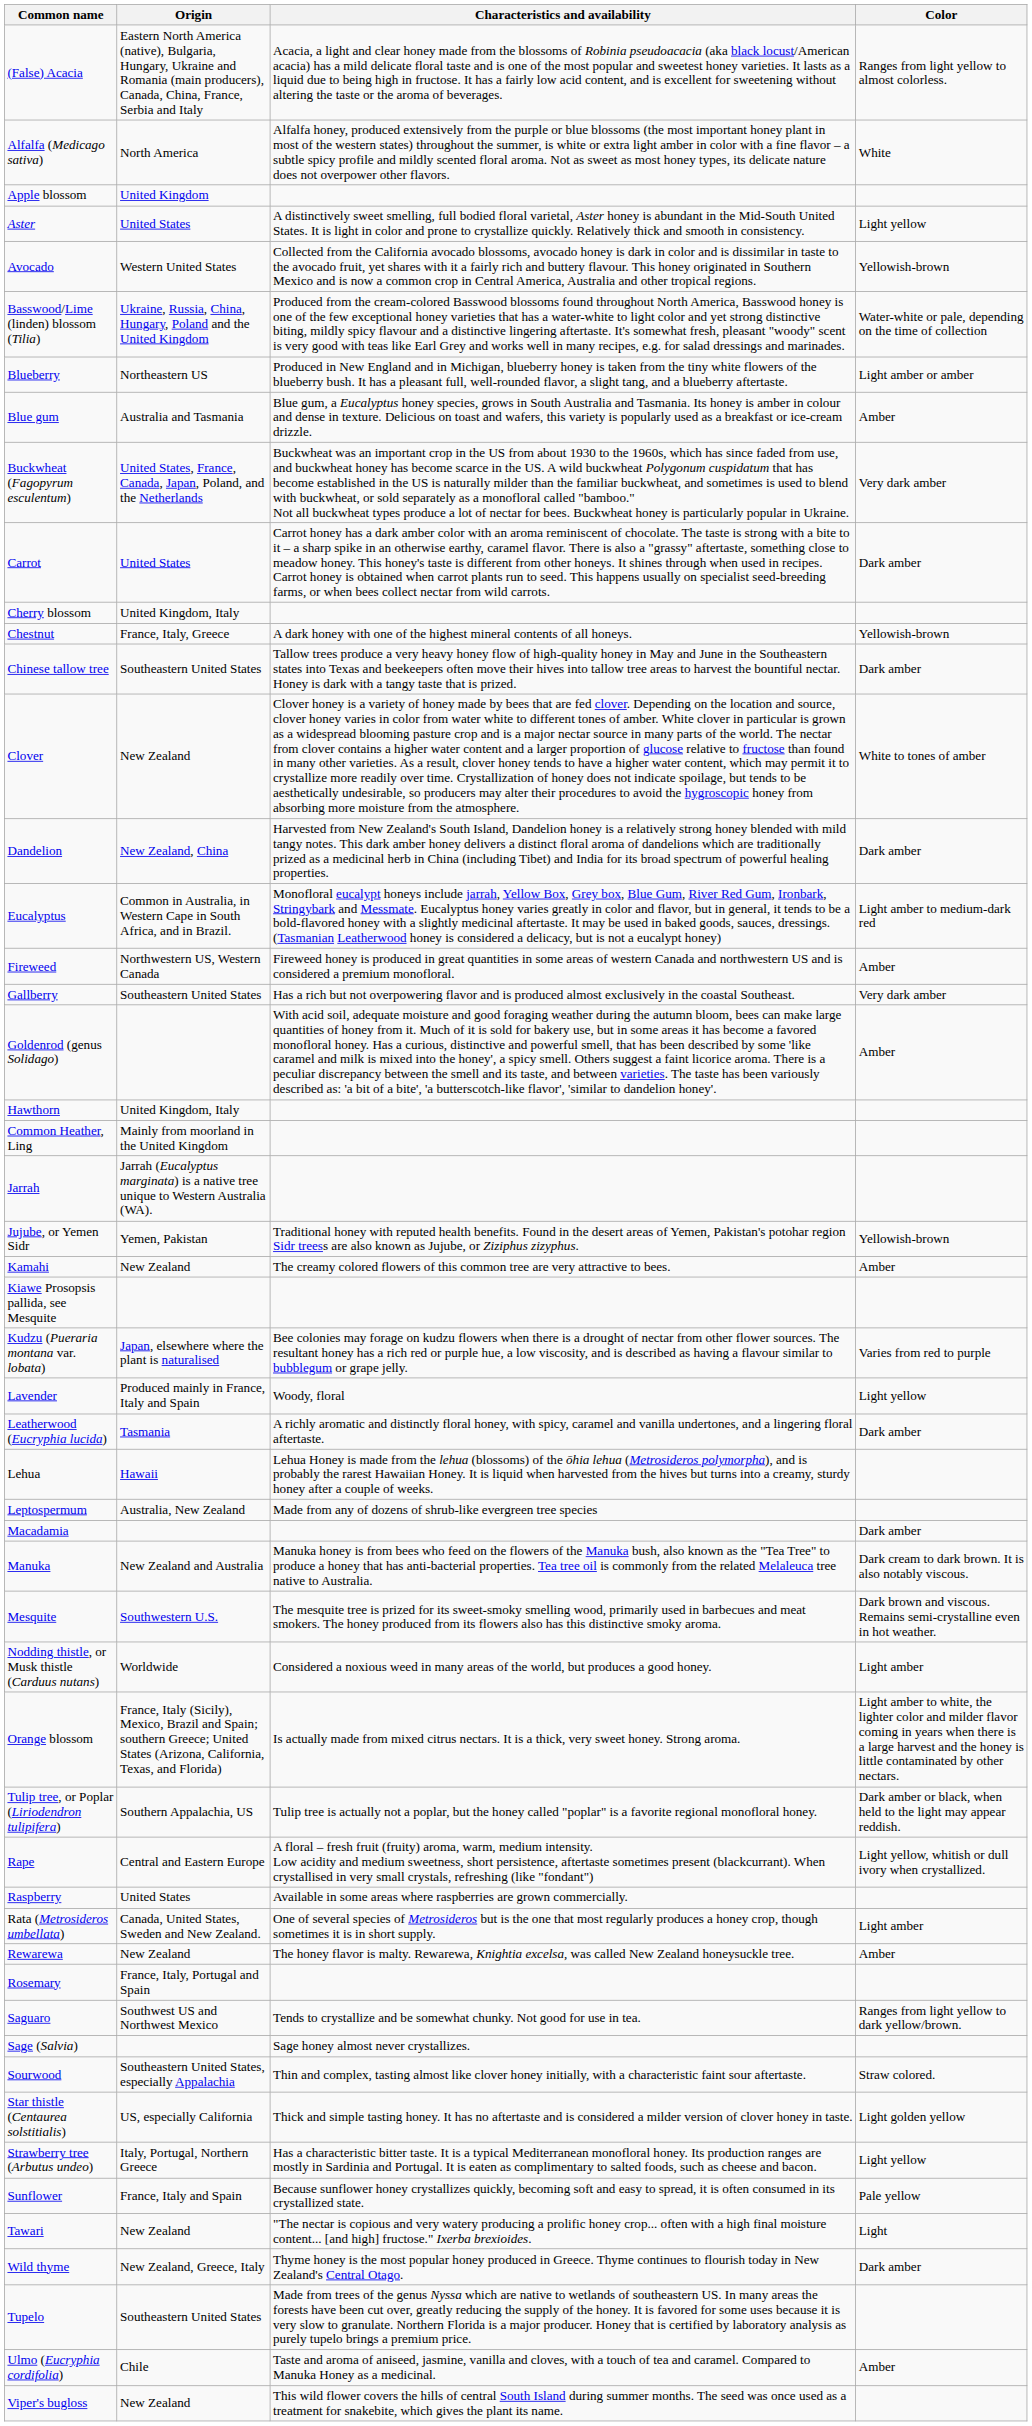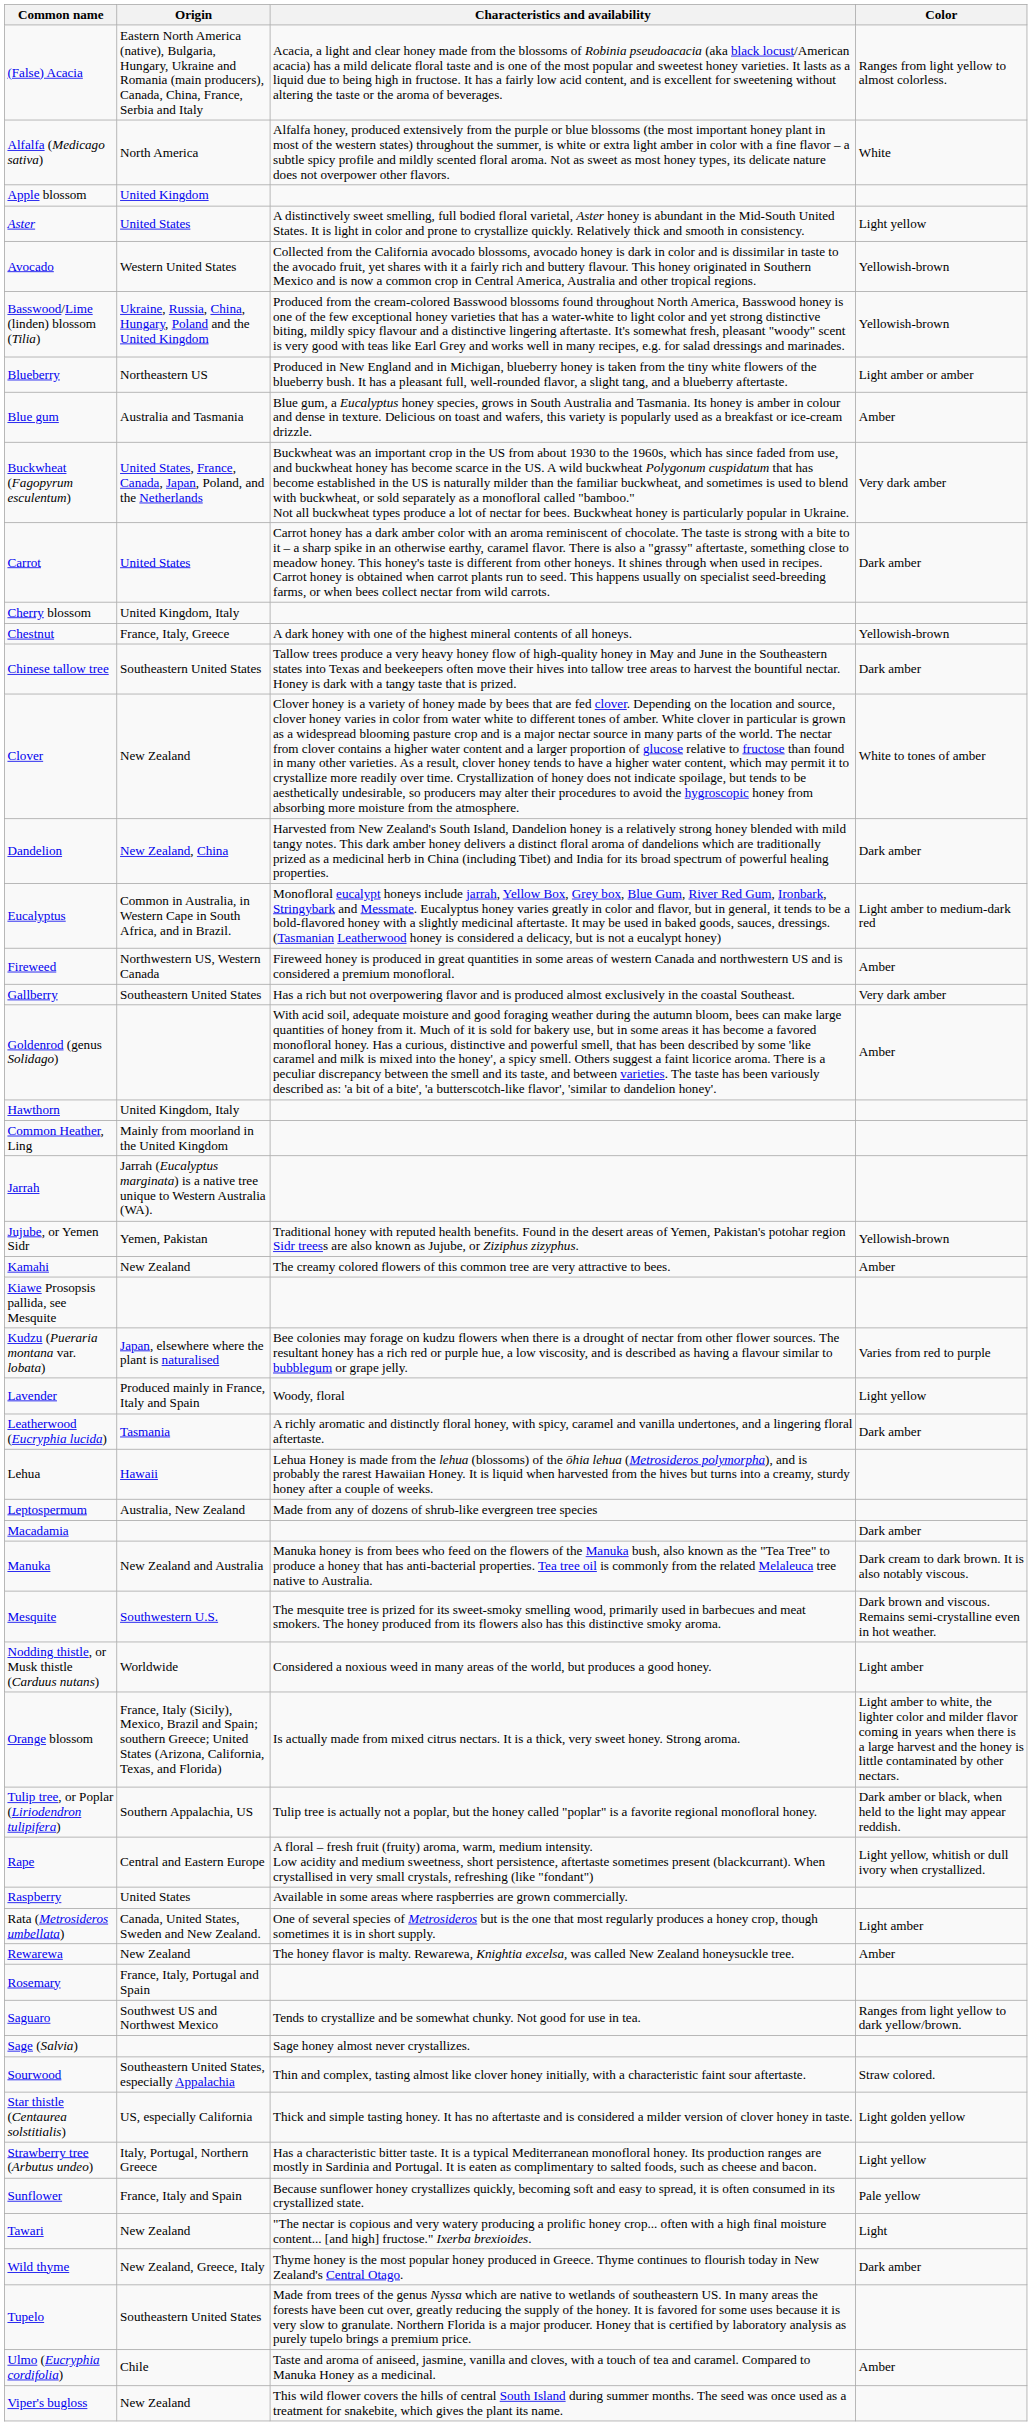 <table class="wikitable sortable">
 <tr>
 <th>Common name</th>
 <th>Origin</th>
 <th>Characteristics and availability</th>
 <th>Color</th>
 </tr>
 <tr>
 <td><a href='#'>(False) Acacia</a></td>
 <td data-sort-value="North America, Eastern">Eastern North America (native), Bulgaria, Hungary, Ukraine and Romania (main producers), Canada, China, France, Serbia and Italy</td>
 <td>Acacia, a light and clear honey made from the blossoms of <em>Robinia pseudoacacia</em> (aka <a href='#'>black locust</a>/American acacia) has a mild delicate floral taste and is one of the most popular and sweetest honey varieties. It lasts as a liquid due to being high in fructose. It has a fairly low acid content, and is excellent for sweetening without altering the taste or the aroma of beverages.</td>
 <td>Ranges from light yellow to almost colorless.</td>
 </tr>
 <tr>
 <td><a href='#'>Alfalfa</a> (<em>Medicago sativa</em>)</td>
 <td>North America</td>
 <td>Alfalfa honey, produced extensively from the purple or blue blossoms (the most important honey plant in most of the western states) throughout the summer, is white or extra light amber in color with a fine flavor – a subtle spicy profile and mildly scented floral aroma. Not as sweet as most honey types, its delicate nature does not overpower other flavors.</td>
 <td>White</td>
 </tr>
 <tr>
 <td><a href='#'>Apple</a> blossom</td>
 <td><a href='#'>United Kingdom</a></td>
 <td></td>
 <td></td>
 </tr>
 <tr>
 <td><em><a href='#'>Aster</a></em></td>
 <td><a href='#'>United States</a></td>
 <td>A distinctively sweet smelling, full bodied floral varietal, <em>Aster</em> honey is abundant in the Mid-South United States. It is light in color and prone to crystallize quickly. Relatively thick and smooth in consistency.</td>
 <td>Light yellow</td>
 </tr>
 <tr>
 <td><a href='#'>Avocado</a></td>
 <td data-sort-value="United States, Western">Western United States</td>
 <td>Collected from the California avocado blossoms, avocado honey is dark in color and is dissimilar in taste to the avocado fruit, yet shares with it a fairly rich and buttery flavour. This honey originated in Southern Mexico and is now a common crop in Central America, Australia and other tropical regions.</td>
 <td>Yellowish-brown</td>
 </tr>
 <tr>
 <td><a href='#'>Basswood</a>/<a href='#'>Lime</a> (linden) blossom (<em>Tilia</em>)</td>
 <td><a href='#'>Ukraine</a>, <a href='#'>Russia</a>, <a href='#'>China</a>, <a href='#'>Hungary</a>, <a href='#'>Poland</a> and the <a href='#'>United Kingdom</a></td>
 <td>Produced from the cream-colored Basswood blossoms found throughout North America, Basswood honey is one of the few exceptional honey varieties that has a water-white to light color and yet strong distinctive biting, mildly spicy flavour and a distinctive lingering aftertaste. It's somewhat fresh, pleasant "woody" scent is very good with teas like Earl Grey and works well in many recipes, e.g. for salad dressings and marinades.</td>
-<td>Water-white or pale, depending on the time of collection</td>
+<td>Yellowish-brown</td>
 </tr>
 <tr>
 <td><a href='#'>Blueberry</a></td>
 <td data-sort-value="United States, Northeastern">Northeastern US</td>
 <td>Produced in New England and in Michigan, blueberry honey is taken from the tiny white flowers of the blueberry bush. It has a pleasant full, well-rounded flavor, a slight tang, and a blueberry aftertaste.</td>
 <td>Light amber or amber</td>
 </tr>
 <tr>
 <td><a href='#'>Blue gum</a></td>
 <td>Australia and Tasmania</td>
 <td>Blue gum, a <em>Eucalyptus</em> honey species, grows in South Australia and Tasmania. Its honey is amber in colour and dense in texture. Delicious on toast and wafers, this variety is popularly used as a breakfast or ice-cream drizzle.</td>
 <td>Amber</td>
 </tr>
 <tr>
 <td><a href='#'>Buckwheat</a> (<em>Fagopyrum esculentum</em>)</td>
 <td><a href='#'>United States</a>, <a href='#'>France</a>, <a href='#'>Canada</a>, <a href='#'>Japan</a>, Poland, and the <a href='#'>Netherlands</a></td>
 <td>Buckwheat was an important crop in the US from about 1930 to the 1960s, which has since faded from use, and buckwheat honey has become scarce in the US. A wild buckwheat <em>Polygonum cuspidatum</em> that has become established in the US is naturally milder than the familiar buckwheat, and sometimes is used to blend with buckwheat, or sold separately as a monofloral called "bamboo." <br>Not all buckwheat types produce a lot of nectar for bees. Buckwheat honey is particularly popular in Ukraine.</td>
 <td>Very dark amber</td>
 </tr>
 <tr>
 <td><a href='#'>Carrot</a></td>
 <td><a href='#'>United States</a></td>
 <td>Carrot honey has a dark amber color with an aroma reminiscent of chocolate. The taste is strong with a bite to it – a sharp spike in an otherwise earthy, caramel flavor. There is also a "grassy" aftertaste, something close to meadow honey. This honey's taste is different from other honeys. It shines through when used in recipes. Carrot honey is obtained when carrot plants run to seed. This happens usually on specialist seed-breeding farms, or when bees collect nectar from wild carrots.</td>
 <td>Dark amber</td>
 </tr>
 <tr>
 <td><a href='#'>Cherry</a> blossom</td>
 <td>United Kingdom, Italy</td>
 <td></td>
 <td></td>
 </tr>
 <tr>
 <td><a href='#'>Chestnut</a></td>
 <td>France, Italy, Greece</td>
 <td>A dark honey with one of the highest mineral contents of all honeys.</td>
 <td>Yellowish-brown</td>
 </tr>
 <tr>
 <td><a href='#'>Chinese tallow tree</a></td>
 <td data-sort-value="United States, Southeastern">Southeastern United States</td>
 <td>Tallow trees produce a very heavy honey flow of high-quality honey in May and June in the Southeastern states into Texas and beekeepers often move their hives into tallow tree areas to harvest the bountiful nectar. Honey is dark with a tangy taste that is prized.</td>
 <td>Dark amber</td>
 </tr>
 <tr>
 <td><a href='#'>Clover</a></td>
 <td>New Zealand</td>
 <td>Clover honey is a variety of honey made by bees that are fed <a href='#'>clover</a>. Depending on the location and source, clover honey varies in color from water white to different tones of amber. White clover in particular is grown as a widespread blooming pasture crop and is a major nectar source in many parts of the world. The nectar from clover contains a higher water content and a larger proportion of <a href='#'>glucose</a> relative to <a href='#'>fructose</a> than found in many other varieties.  As a result, clover honey tends to have a higher water content, which may permit it to crystallize more readily over time.  Crystallization of honey does not indicate spoilage, but tends to be aesthetically undesirable, so producers may alter their procedures to avoid the <a href='#'>hygroscopic</a> honey from absorbing more moisture from the atmosphere.</td>
 <td>White to tones of amber</td>
 </tr>
 <tr>
 <td><a href='#'>Dandelion</a></td>
 <td><a href='#'>New Zealand</a>, <a href='#'>China</a></td>
 <td>Harvested from New Zealand's South Island, Dandelion honey is a relatively strong honey blended with mild tangy notes. This dark amber honey delivers a distinct floral aroma of dandelions which are traditionally prized as a medicinal herb in China (including Tibet) and India for its broad spectrum of powerful healing properties.</td>
 <td>Dark amber</td>
 </tr>
 <tr>
 <td><a href='#'>Eucalyptus</a></td>
 <td data-sort-value="Australia">Common in Australia, in Western Cape in South Africa, and in Brazil.</td>
 <td>Monofloral <a href='#'>eucalypt</a> honeys include <a href='#'>jarrah</a>, <a href='#'>Yellow Box</a>, <a href='#'>Grey box</a>, <a href='#'>Blue Gum</a>, <a href='#'>River Red Gum</a>, <a href='#'>Ironbark</a>, <a href='#'>Stringybark</a> and <a href='#'>Messmate</a>. Eucalyptus honey varies greatly in color and flavor, but in general, it tends to be a bold-flavored honey with a slightly medicinal aftertaste. It may be used in baked goods, sauces, dressings. (<a href='#'>Tasmanian</a> <a href='#'>Leatherwood</a> honey is considered a delicacy, but is not a eucalypt honey)</td>
 <td>Light amber to medium-dark red</td>
 </tr>
 <tr>
 <td><a href='#'>Fireweed</a></td>
 <td data-sort-value="North America, Western">Northwestern US, Western Canada</td>
 <td>Fireweed honey is produced in great quantities in some areas of western Canada and northwestern US and is considered a premium monofloral.</td>
 <td>Amber</td>
 </tr>
 <tr>
 <td><a href='#'>Gallberry</a></td>
 <td data-sort-value="United States, Southeastern">Southeastern United States</td>
 <td>Has a rich but not overpowering flavor and is produced almost exclusively in the coastal Southeast.</td>
 <td>Very dark amber</td>
 </tr>
 <tr>
 <td><a href='#'>Goldenrod</a> (genus <em>Solidago</em>)</td>
 <td></td>
 <td>With acid soil, adequate moisture and good foraging weather during the autumn bloom, bees can make large quantities of honey from it. Much of it is sold for bakery use, but in some areas it has become a favored monofloral honey. Has a curious, distinctive and powerful smell, that has been described by some 'like caramel and milk is mixed into the honey', a spicy smell. Others suggest a faint licorice aroma. There is a peculiar discrepancy between the smell and its taste, and between <a href='#'>varieties</a>. The taste has been variously described as: 'a bit of a bite', 'a butterscotch-like flavor', 'similar to dandelion honey'.</td>
 <td>Amber</td>
 </tr>
 <tr>
 <td><a href='#'>Hawthorn</a></td>
 <td>United Kingdom, Italy</td>
 <td></td>
 <td></td>
 </tr>
 <tr>
 <td><a href='#'>Common Heather</a>, Ling</td>
 <td data-sort-value="United Kingdom">Mainly from moorland in the United Kingdom</td>
 <td></td>
 <td></td>
 </tr>
 <tr>
 <td><a href='#'>Jarrah</a></td>
 <td data-sort-value="Australia, Western">Jarrah (<em>Eucalyptus marginata</em>) is a native tree unique to Western Australia (WA).</td>
 <td></td>
 <td></td>
 </tr>
 <tr>
 <td><a href='#'>Jujube</a>, or Yemen Sidr</td>
 <td>Yemen, Pakistan</td>
 <td>Traditional honey with reputed health benefits. Found in the desert areas of Yemen, Pakistan's potohar region <a href='#'>Sidr trees</a>s are also known as Jujube, or <em>Ziziphus zizyphus</em>.</td>
 <td>Yellowish-brown</td>
 </tr>
 <tr>
 <td><a href='#'>Kamahi</a></td>
 <td>New Zealand</td>
 <td>The creamy colored flowers of this common tree are very attractive to bees.</td>
 <td>Amber</td>
 </tr>
 <tr>
 <td><a href='#'>Kiawe</a>  Prosopsis pallida, see Mesquite</td>
 <td></td>
 <td></td>
 <td></td>
 </tr>
 <tr>
 <td><a href='#'>Kudzu</a> (<em>Pueraria montana</em> var. <em>lobata</em>)</td>
 <td><a href='#'>Japan</a>, elsewhere where the plant is <a href='#'>naturalised</a></td>
 <td>Bee colonies may forage on kudzu flowers when there is a drought of nectar from other flower sources. The resultant honey has a rich red or purple hue, a low viscosity, and is described as having a flavour similar to <a href='#'>bubblegum</a> or grape jelly.</td>
 <td>Varies from red to purple</td>
 </tr>
 <tr>
 <td><a href='#'>Lavender</a></td>
 <td data-sort-value="France">Produced mainly in France, Italy and Spain</td>
 <td>Woody, floral</td>
 <td>Light yellow</td>
 </tr>
 <tr>
 <td><a href='#'>Leatherwood</a> (<em><a href='#'>Eucryphia lucida</a></em>)</td>
 <td data-sort-value="Australia, Tasmania"><a href='#'>Tasmania</a></td>
 <td>A richly aromatic and distinctly floral honey, with spicy, caramel and vanilla undertones, and a lingering floral aftertaste.</td>
 <td>Dark amber</td>
 </tr>
 <tr>
 <td>Lehua</td>
 <td><a href='#'>Hawaii</a></td>
 <td>Lehua Honey is made from the <em>lehua</em> (blossoms) of the <em>ōhia lehua</em> (<em><a href='#'>Metrosideros polymorpha</a></em>), and is probably the rarest Hawaiian Honey. It is liquid when harvested from the hives but turns into a creamy, sturdy honey after a couple of weeks.</td>
 <td></td>
 </tr>
 <tr>
 <td><a href='#'>Leptospermum</a></td>
 <td>Australia, New Zealand</td>
 <td>Made from any of dozens of shrub-like evergreen tree species</td>
 <td></td>
 </tr>
 <tr>
 <td><a href='#'>Macadamia</a></td>
 <td></td>
 <td></td>
 <td>Dark amber</td>
 </tr>
 <tr>
 <td><a href='#'>Manuka</a></td>
 <td>New Zealand and Australia</td>
 <td>Manuka honey is from bees who feed on the flowers of the <a href='#'>Manuka</a> bush, also known as the "Tea Tree" to produce a honey that has anti-bacterial properties. <a href='#'>Tea tree oil</a> is commonly from the related <a href='#'>Melaleuca</a> tree native to Australia.</td>
 <td>Dark cream to dark brown. It is also notably viscous.</td>
 </tr>
 <tr>
 <td><a href='#'>Mesquite</a></td>
 <td data-sort-value="United States, Southwestern"><a href='#'>Southwestern U.S.</a></td>
 <td>The mesquite tree is prized for its sweet-smoky smelling wood, primarily used in barbecues and meat smokers. The honey produced from its flowers also has this distinctive smoky aroma.</td>
 <td>Dark brown and viscous. Remains semi-crystalline even in hot weather.</td>
 </tr>
 <tr>
 <td><a href='#'>Nodding thistle</a>, or Musk thistle (<em>Carduus nutans</em>)</td>
 <td>Worldwide</td>
 <td>Considered a noxious weed in many areas of the world, but produces a good honey.</td>
 <td>Light amber</td>
 </tr>
 <tr>
 <td><a href='#'>Orange</a> blossom</td>
 <td>France, Italy (Sicily), Mexico, Brazil and Spain; southern Greece; United States (Arizona, California, Texas, and Florida)</td>
 <td>Is actually made from mixed citrus nectars. It is a thick, very sweet honey. Strong aroma.</td>
 <td>Light amber to white, the lighter color and milder flavor coming in years when there is a large harvest and the honey is little contaminated by other nectars.</td>
 </tr>
 <tr>
 <td><a href='#'>Tulip tree</a>, or Poplar (<em><a href='#'>Liriodendron tulipifera</a></em>)</td>
 <td data-sort-value="United States, Southern">Southern Appalachia, US</td>
 <td>Tulip tree is actually not a poplar, but the honey called "poplar" is a favorite regional monofloral honey.</td>
 <td>Dark amber or black, when held to the light may appear reddish.</td>
 </tr>
 <tr>
 <td><a href='#'>Rape</a></td>
 <td>Central and Eastern Europe</td>
 <td>A floral – fresh fruit (fruity) aroma, warm, medium intensity.<br>Low acidity and medium sweetness, short persistence, aftertaste sometimes present (blackcurrant). When crystallised in very small crystals, refreshing (like "fondant")</td>
 <td>Light yellow, whitish or dull ivory when crystallized.</td>
 </tr>
 <tr>
 <td><a href='#'>Raspberry</a></td>
 <td>United States</td>
 <td>Available in some areas where raspberries are grown commercially.</td>
 <td></td>
 </tr>
 <tr>
 <td>Rata (<em><a href='#'>Metrosideros umbellata</a></em>)</td>
 <td>Canada, United States, Sweden and New Zealand.</td>
 <td>One of several species of <em><a href='#'>Metrosideros</a></em> but is the one that most regularly produces a honey crop, though sometimes it is in short supply.</td>
 <td>Light amber</td>
 </tr>
 <tr>
 <td><a href='#'>Rewarewa</a></td>
 <td>New Zealand</td>
 <td>The honey flavor is malty. Rewarewa, <em>Knightia excelsa</em>, was called New Zealand honeysuckle tree.</td>
 <td>Amber</td>
 </tr>
 <tr>
 <td><a href='#'>Rosemary</a></td>
 <td>France, Italy, Portugal and Spain</td>
 <td></td>
 <td></td>
 </tr>
 <tr>
 <td><a href='#'>Saguaro</a></td>
 <td data-sort-value="North America, Western">Southwest US and Northwest Mexico</td>
 <td>Tends to crystallize and be somewhat chunky. Not good for use in tea.</td>
 <td>Ranges from light yellow to dark yellow/brown.</td>
 </tr>
 <tr>
 <td><a href='#'>Sage</a> (<em>Salvia</em>)</td>
 <td></td>
 <td>Sage honey almost never crystallizes.</td>
 <td></td>
 </tr>
 <tr>
 <td><a href='#'>Sourwood</a></td>
 <td data-sort-value="United States, Southeastern">Southeastern United States, especially <a href='#'>Appalachia</a></td>
 <td>Thin and complex, tasting almost like clover honey initially, with a characteristic faint sour aftertaste.</td>
 <td>Straw colored.</td>
 </tr>
 <tr>
 <td><a href='#'>Star thistle</a> (<em>Centaurea solstitialis</em>)</td>
 <td>US, especially California</td>
 <td>Thick and simple tasting honey. It has no aftertaste and is considered a milder version of clover honey in taste.</td>
 <td>Light golden yellow</td>
 </tr>
 <tr>
 <td><a href='#'>Strawberry tree</a> (<em>Arbutus undeo</em>)</td>
 <td>Italy, Portugal,  Northern Greece</td>
 <td>Has a characteristic bitter taste. It is a typical Mediterranean monofloral honey. Its production ranges are mostly in Sardinia and Portugal. It is eaten as complimentary to salted foods, such as cheese and bacon.</td>
 <td>Light yellow</td>
 </tr>
 <tr>
 <td><a href='#'>Sunflower</a></td>
 <td>France, Italy and Spain</td>
 <td>Because sunflower honey crystallizes quickly, becoming soft and easy to spread, it is often consumed in its crystallized state.</td>
 <td>Pale yellow</td>
 </tr>
 <tr>
 <td><a href='#'>Tawari</a></td>
 <td>New Zealand</td>
 <td>"The nectar is copious and very watery producing a prolific honey crop... often with a high final moisture content... [and high] fructose." <em>Ixerba brexioides</em>.</td>
 <td>Light</td>
 </tr>
 <tr>
 <td><a href='#'>Wild thyme</a></td>
 <td>New Zealand, Greece, Italy</td>
 <td>Thyme honey is the most popular honey produced in Greece. Thyme continues to flourish today in New Zealand's <a href='#'>Central Otago</a>.</td>
 <td>Dark amber</td>
 </tr>
 <tr>
 <td><a href='#'>Tupelo</a></td>
 <td data-sort-value="United States, Southeastern">Southeastern United States</td>
 <td>Made from trees of the genus <em>Nyssa</em> which are native to wetlands of southeastern US. In many areas the forests have been cut over, greatly reducing the supply of the honey. It is favored for some uses because it is very slow to granulate. Northern Florida is a major producer. Honey that is certified by laboratory analysis as purely tupelo brings a premium price.</td>
 <td></td>
 </tr>
 <tr>
 <td><a href='#'>Ulmo</a> (<em><a href='#'>Eucryphia cordifolia</a></em>)</td>
 <td>Chile</td>
 <td>Taste and aroma of aniseed, jasmine, vanilla and cloves, with a touch of tea and caramel. Compared to Manuka Honey as a medicinal.</td>
 <td>Amber</td>
 </tr>
 <tr>
 <td><a href='#'>Viper's bugloss</a></td>
 <td>New Zealand</td>
 <td>This wild flower covers the hills of central <a href='#'>South Island</a> during summer months. The seed was once used as a treatment for snakebite, which gives the plant its name.</td>
 <td></td>
 </tr>
 </table>
